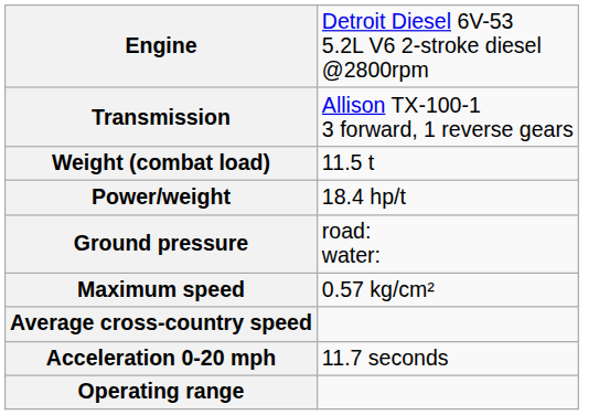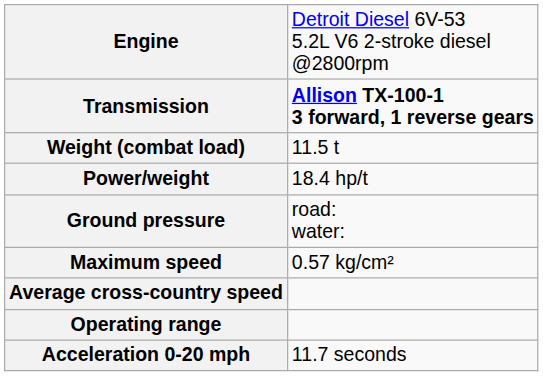 <table class="wikitable unsortable">
 <tr>
 <th>Engine</th>
 <td><a href='#'>Detroit Diesel</a> 6V-53<br>5.2L V6 2-stroke diesel<br> @2800rpm</td>
 </tr>
 <tr>
 <th>Transmission</th>
-<td><a href='#'>Allison</a> TX-100-1<br>3 forward, 1 reverse gears</td>
+<td><strong><a href='#'>Allison</a> TX-100-1<br>3 forward, 1 reverse gears</strong></td>
 </tr>
 <tr>
 <th>Weight (combat load)</th>
 <td>11.5 t</td>
 </tr>
 <tr>
 <th>Power/weight</th>
 <td>18.4 hp/t</td>
 </tr>
 <tr>
 <th>Ground pressure</th>
 <td>road: <br>water: </td>
 </tr>
 <tr>
 <th>Maximum speed</th>
 <td>0.57 kg/cm²</td>
 </tr>
 <tr>
 <th>Average cross-country speed</th>
 <td></td>
 </tr>
 <tr>
+<th>Operating range</th>
+<td></td>
+</tr>
+<tr>
 <th>Acceleration 0-20 mph</th>
 <td>11.7 seconds</td>
 </tr>
-<tr>
-<th>Operating range</th>
-<td></td>
-</tr>
 </table>
